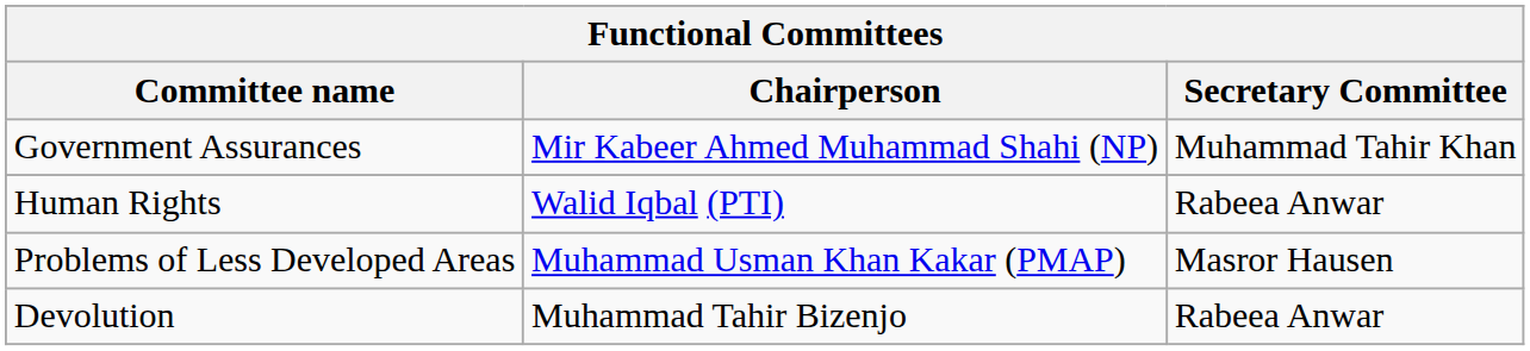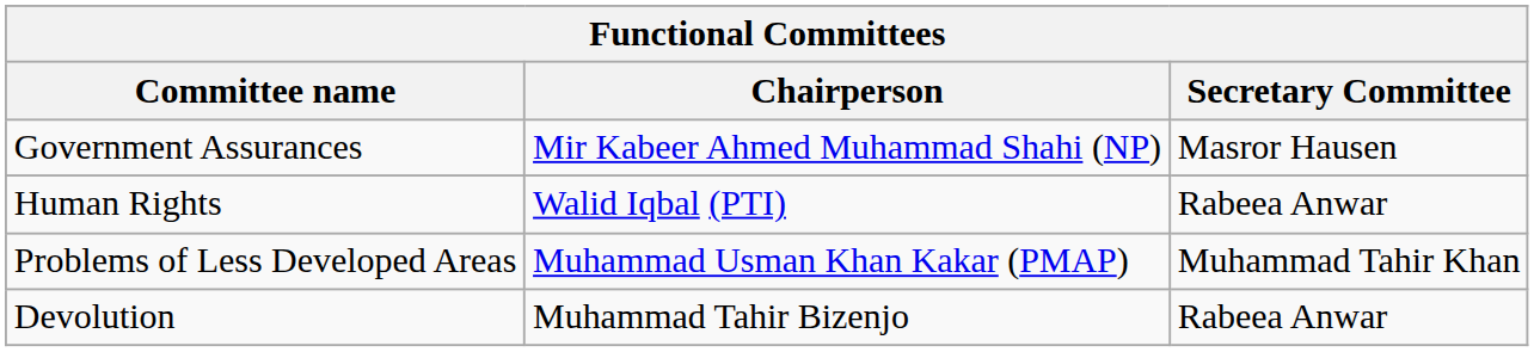 <table class=wikitable>
 <tr>
 <th colspan=3>Functional Committees</th>
 </tr>
 <tr>
 <th>Committee name</th>
 <th>Chairperson</th>
 <th><strong>Secretary Committee</strong></th>
 </tr>
 <tr>
 <td>Government Assurances</td>
 <td><a href='#'>Mir Kabeer Ahmed Muhammad Shahi</a> (<a href='#'>NP</a>)</td>
-<td>Muhammad Tahir Khan</td>
+<td>Masror Hausen</td>
 </tr>
 <tr>
 <td>Human Rights</td>
 <td><a href='#'>Walid Iqbal</a> <a href='#'>(PTI)</a></td>
 <td>Rabeea Anwar</td>
 </tr>
 <tr>
 <td>Problems of Less Developed Areas</td>
 <td><a href='#'>Muhammad Usman Khan Kakar</a> (<a href='#'>PMAP</a>)</td>
-<td>Masror Hausen</td>
+<td>Muhammad Tahir Khan</td>
 </tr>
 <tr>
 <td>Devolution</td>
 <td>Muhammad Tahir Bizenjo</td>
 <td>Rabeea Anwar</td>
 </tr>
 </table>
